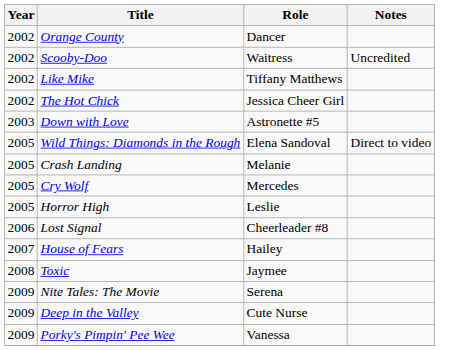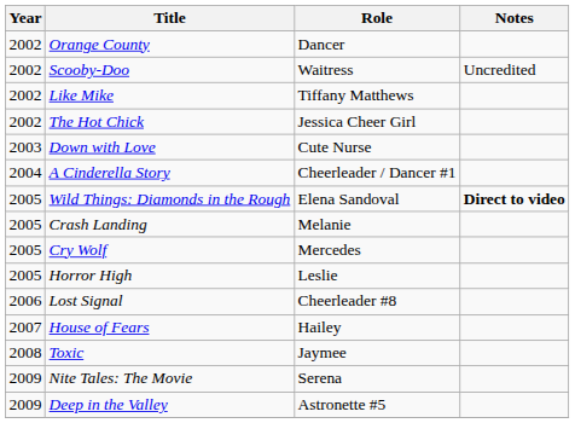 <table class="wikitable sortable">
 <tr>
 <th>Year</th>
 <th>Title</th>
 <th>Role</th>
 <th class="unsortable">Notes</th>
 </tr>
 <tr>
 <td>2002</td>
 <td><em><a href='#'>Orange County</a></em></td>
 <td>Dancer</td>
 <td></td>
 </tr>
 <tr>
 <td>2002</td>
 <td><em><a href='#'>Scooby-Doo</a></em></td>
 <td>Waitress</td>
 <td>Uncredited</td>
 </tr>
 <tr>
 <td>2002</td>
 <td><em><a href='#'>Like Mike</a></em></td>
 <td>Tiffany Matthews</td>
 <td></td>
 </tr>
 <tr>
 <td>2002</td>
 <td><em><a href='#'>The Hot Chick</a></em></td>
 <td>Jessica Cheer Girl</td>
 <td></td>
 </tr>
 <tr>
 <td>2003</td>
 <td><em><a href='#'>Down with Love</a></em></td>
-<td>Astronette #5</td>
+<td>Cute Nurse</td>
+<td></td>
+</tr>
+<tr>
+<td>2004</td>
+<td><em><a href='#'>A Cinderella Story</a></em></td>
+<td>Cheerleader / Dancer #1</td>
 <td></td>
 </tr>
 <tr>
 <td>2005</td>
 <td><em><a href='#'>Wild Things: Diamonds in the Rough</a></em></td>
 <td>Elena Sandoval</td>
-<td>Direct to video</td>
+<td><strong>Direct to video</strong></td>
 </tr>
 <tr>
 <td>2005</td>
 <td><em>Crash Landing</em></td>
 <td>Melanie</td>
 <td></td>
 </tr>
 <tr>
 <td>2005</td>
 <td><em><a href='#'>Cry Wolf</a></em></td>
 <td>Mercedes</td>
 <td></td>
 </tr>
 <tr>
 <td>2005</td>
 <td><em>Horror High</em></td>
 <td>Leslie</td>
 <td></td>
 </tr>
 <tr>
 <td>2006</td>
 <td><em>Lost Signal</em></td>
 <td>Cheerleader #8</td>
 <td></td>
 </tr>
 <tr>
 <td>2007</td>
 <td><em><a href='#'>House of Fears</a></em></td>
 <td>Hailey</td>
 <td></td>
 </tr>
 <tr>
 <td>2008</td>
 <td><em><a href='#'>Toxic</a></em></td>
 <td>Jaymee</td>
 <td></td>
 </tr>
 <tr>
 <td>2009</td>
 <td><em>Nite Tales: The Movie</em></td>
 <td>Serena</td>
 <td></td>
 </tr>
 <tr>
 <td>2009</td>
 <td><em><a href='#'>Deep in the Valley</a></em></td>
-<td>Cute Nurse</td>
-<td></td>
-</tr>
-<tr>
-<td>2009</td>
-<td><em><a href='#'>Porky's Pimpin' Pee Wee</a></em></td>
-<td>Vanessa</td>
+<td>Astronette #5</td>
 <td></td>
 </tr>
 <tr>
 </tr>
 </table>
